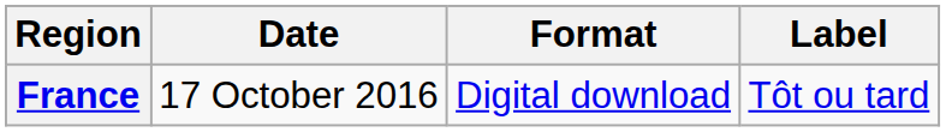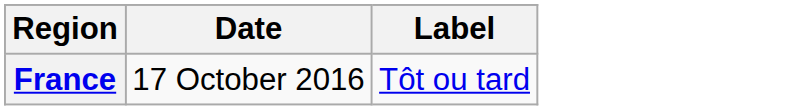 <table class="wikitable sortable plainrowheaders">
 <tr>
 <th scope="col">Region</th>
 <th scope="col">Date</th>
-<th scope="col">Format</th>
 <th scope="col">Label</th>
 </tr>
 <tr>
 <th scope="row"><a href='#'>France</a></th>
 <td>17 October 2016</td>
-<td><a href='#'>Digital download</a></td>
 <td><a href='#'>Tôt ou tard</a></td>
 </tr>
 </table>
